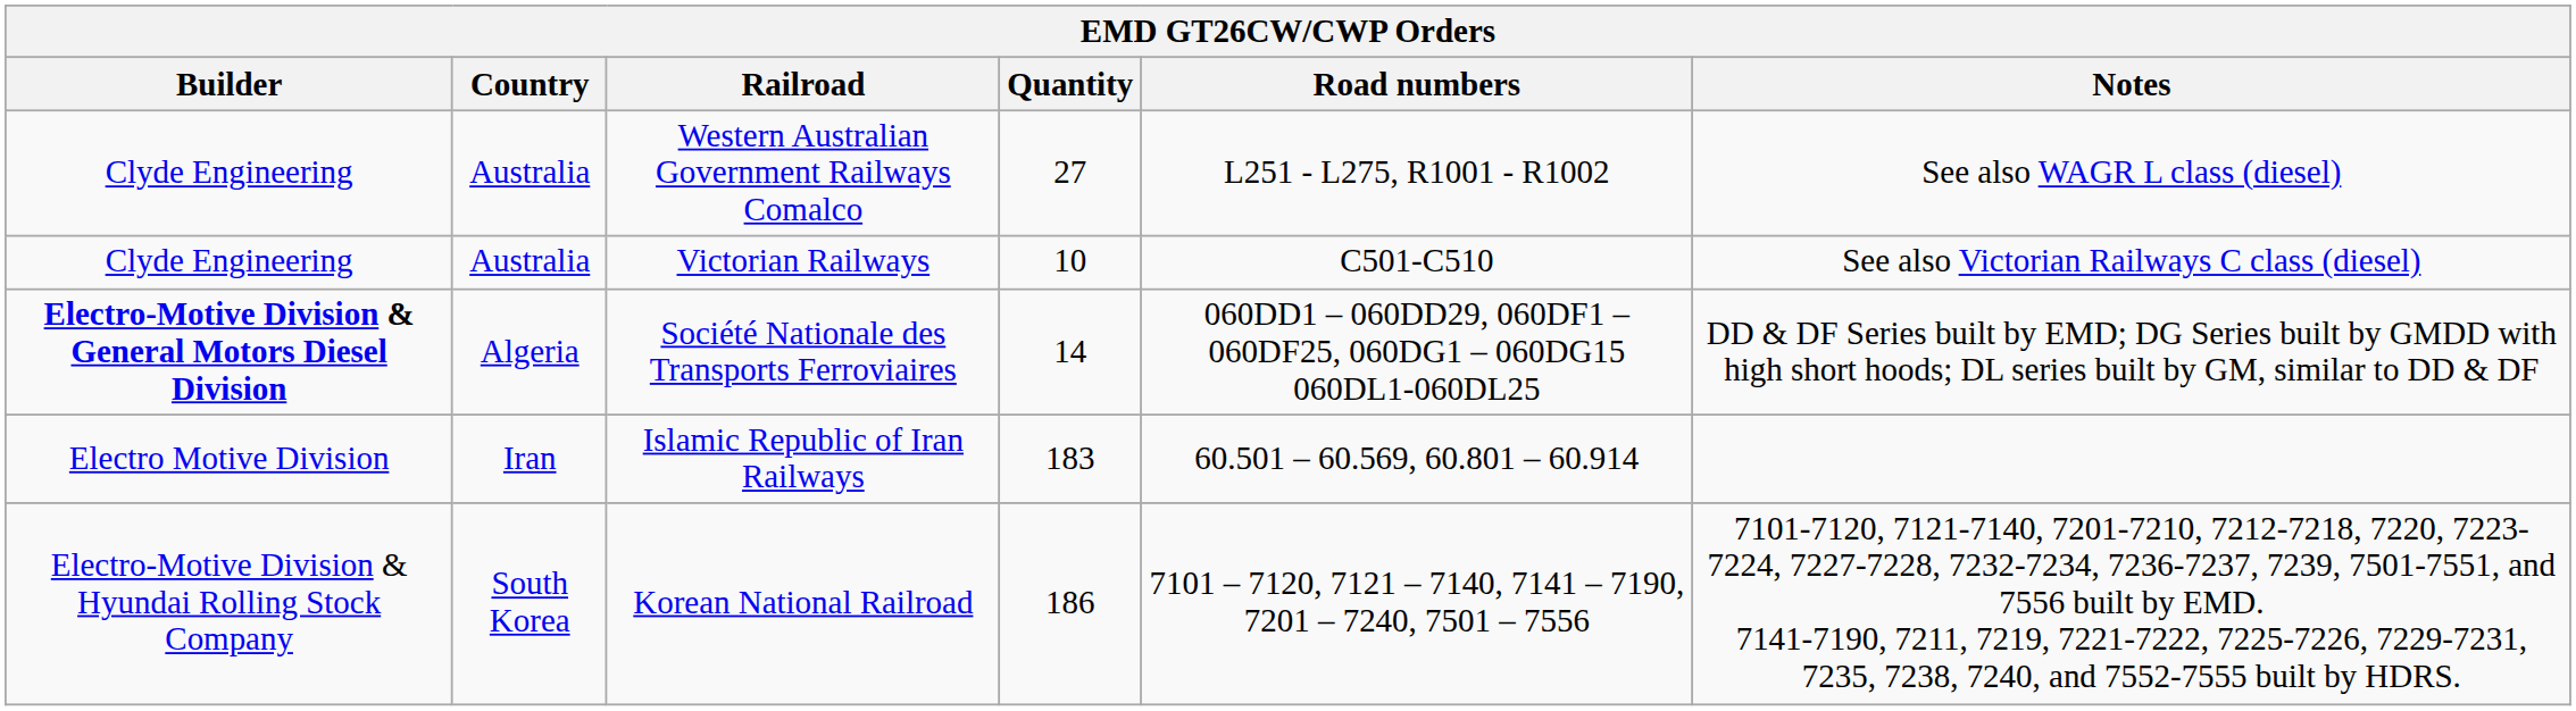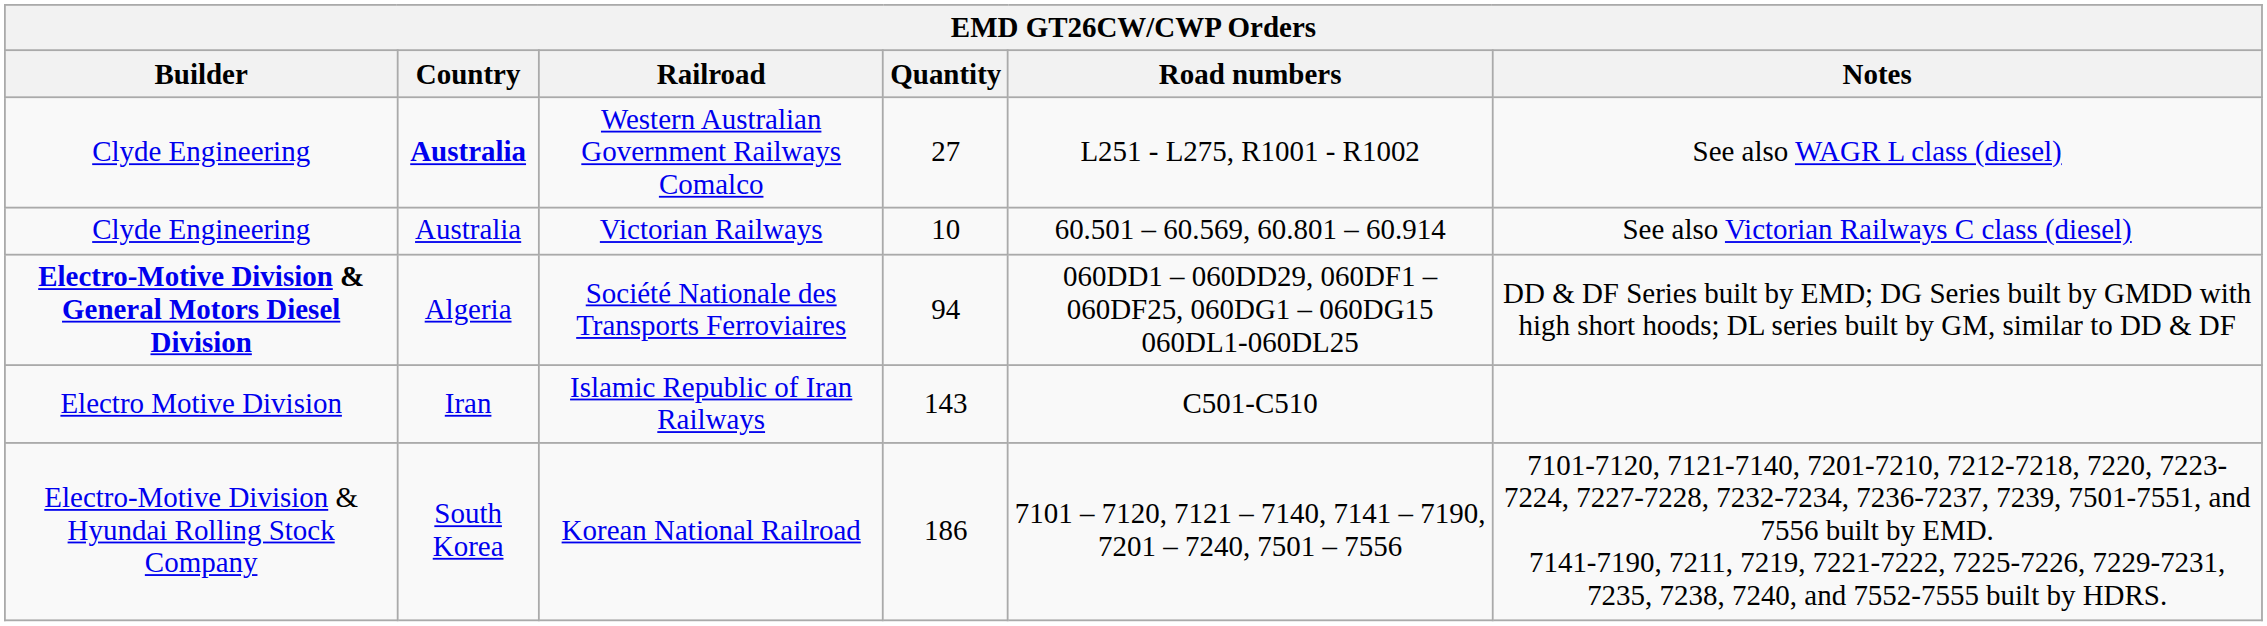 <table class="wikitable">
 <tr>
 <th colspan="6">EMD GT26CW/CWP Orders</th>
 </tr>
 <tr>
 <th>Builder</th>
 <th>Country</th>
 <th>Railroad</th>
 <th>Quantity</th>
 <th>Road numbers</th>
 <th>Notes</th>
 </tr>
 <tr align="center">
 <td><a href='#'>Clyde Engineering</a></td>
-<td><a href='#'>Australia</a></td>
+<td><strong><a href='#'>Australia</a></strong></td>
 <td><a href='#'>Western Australian Government Railways</a> <a href='#'>Comalco</a></td>
 <td>27</td>
 <td>L251 - L275, R1001 - R1002</td>
 <td>See also <a href='#'>WAGR L class (diesel)</a></td>
 </tr>
 <tr align="center">
 <td><a href='#'>Clyde Engineering</a></td>
 <td><a href='#'>Australia</a></td>
 <td><a href='#'>Victorian Railways</a></td>
 <td>10</td>
-<td>C501-C510</td>
+<td>60.501 – 60.569, 60.801 – 60.914</td>
 <td>See also <a href='#'>Victorian Railways C class (diesel)</a></td>
 </tr>
 <tr align="center">
 <td><strong><a href='#'>Electro-Motive Division</a> & <a href='#'>General Motors Diesel Division</a></strong></td>
 <td><a href='#'>Algeria</a></td>
 <td><a href='#'>Société Nationale des Transports Ferroviaires</a></td>
-<td>14</td>
+<td>94</td>
 <td>060DD1 – 060DD29, 060DF1 – 060DF25, 060DG1 – 060DG15 060DL1-060DL25</td>
 <td>DD & DF Series built by EMD; DG Series built by GMDD with high short hoods; DL series built by GM, similar to DD & DF</td>
 </tr>
 <tr align="center">
 <td><a href='#'>Electro Motive Division</a></td>
 <td><a href='#'>Iran</a></td>
 <td><a href='#'>Islamic Republic of Iran Railways</a></td>
-<td>183</td>
-<td>60.501 – 60.569, 60.801 – 60.914</td>
+<td>143</td>
+<td>C501-C510</td>
 <td></td>
 </tr>
 <tr align="center">
 <td><a href='#'>Electro-Motive Division</a> & <a href='#'>Hyundai Rolling Stock Company</a></td>
 <td><a href='#'>South Korea</a></td>
 <td><a href='#'>Korean National Railroad</a></td>
 <td>186</td>
 <td>7101 – 7120, 7121 – 7140, 7141 – 7190, 7201 – 7240, 7501 – 7556</td>
 <td>7101-7120, 7121-7140, 7201-7210, 7212-7218, 7220, 7223-7224, 7227-7228, 7232-7234, 7236-7237, 7239, 7501-7551, and 7556 built by EMD.<br>7141-7190, 7211, 7219, 7221-7222, 7225-7226, 7229-7231, 7235, 7238, 7240, and 7552-7555 built by HDRS.</td>
 </tr>
 </table>
